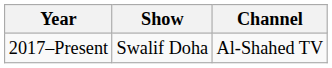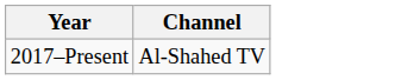 <table class="wikitable">
 <tr>
 <th>Year</th>
-<th>Show</th>
 <th>Channel</th>
 </tr>
 <tr>
 <td>2017–Present</td>
-<td>Swalif Doha</td>
 <td>Al-Shahed TV</td>
 </tr>
 </table>
